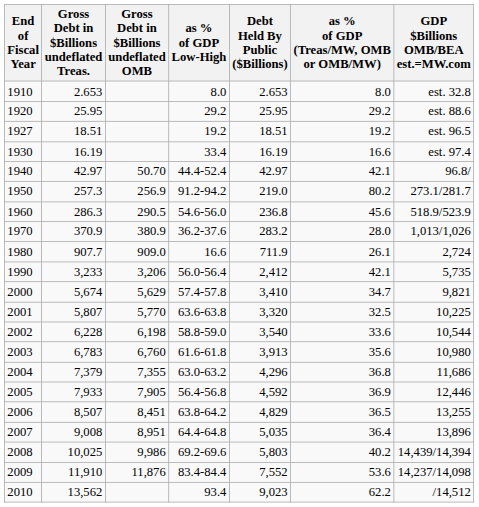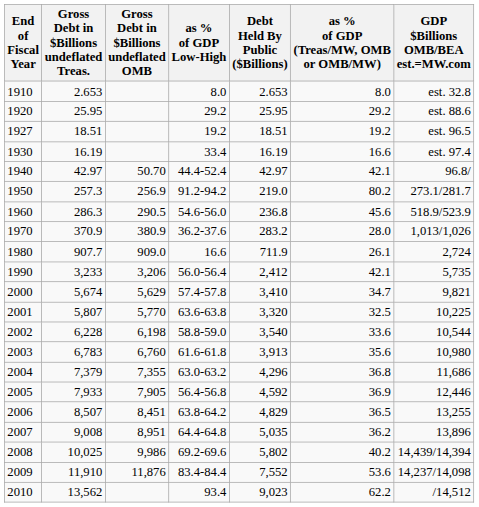 <table class="wikitable" border="1">
 <tr>
 <th>End<br>of<br>Fiscal<br>Year</th>
 <th>Gross<br>Debt in<br>$Billions<br>undeflated<br>Treas.</th>
 <th>Gross<br>Debt in<br>$Billions<br>undeflated<br>OMB</th>
 <th>as %<br> of GDP<br>Low-High</th>
 <th>Debt<br>Held By <br>Public<br>($Billions)</th>
 <th>as %<br> of GDP<br>(Treas/MW, OMB<br>or OMB/MW)</th>
 <th>GDP<br>$Billions<br>OMB/BEA<br>est.=MW.com</th>
 </tr>
 <tr>
 <td>1910</td>
 <td align="right">2.653</td>
 <td></td>
 <td align="right">8.0</td>
 <td align="right">2.653</td>
 <td align="right">8.0</td>
 <td align="right">est. 32.8</td>
 </tr>
 <tr>
 <td>1920</td>
 <td align="right">25.95</td>
 <td></td>
 <td align="right">29.2</td>
 <td align="right">25.95</td>
 <td align="right">29.2</td>
 <td align="right">est. 88.6</td>
 </tr>
 <tr>
 <td>1927</td>
 <td align="right"> 18.51</td>
 <td></td>
 <td align="right">19.2</td>
 <td align="right">18.51</td>
 <td align="right">19.2</td>
 <td align="right">est. 96.5</td>
 </tr>
 <tr>
 <td>1930</td>
 <td align="right">16.19</td>
 <td></td>
 <td align="right">33.4</td>
 <td align="right">16.19</td>
 <td align="right">16.6</td>
 <td align="right">est. 97.4</td>
 </tr>
 <tr>
 <td>1940</td>
 <td align="right">42.97</td>
 <td align="right">50.70</td>
 <td align="right">44.4-52.4</td>
 <td align="right">42.97</td>
 <td align="right">42.1</td>
 <td align="right">96.8/</td>
 </tr>
 <tr>
 <td>1950</td>
 <td align="right">257.3</td>
 <td align="right">256.9</td>
 <td align="right">91.2-94.2</td>
 <td align="right">219.0</td>
 <td align="right">80.2</td>
 <td align="right">273.1/281.7</td>
 </tr>
 <tr>
 <td>1960</td>
 <td align="right">286.3</td>
 <td align="right">290.5</td>
 <td align="right">54.6-56.0</td>
 <td align="right">236.8</td>
 <td align="right">45.6</td>
 <td align="right">518.9/523.9</td>
 </tr>
 <tr>
 <td>1970</td>
 <td align="right">370.9</td>
 <td align="right">380.9</td>
 <td align="right">36.2-37.6</td>
 <td align="right">283.2</td>
 <td align="right">28.0</td>
 <td align="right">1,013/1,026</td>
 </tr>
 <tr>
 <td>1980</td>
 <td align="right">907.7</td>
 <td align="right">909.0</td>
 <td align="right">16.6</td>
 <td align="right">711.9</td>
 <td align="right">26.1</td>
 <td align="right">2,724</td>
 </tr>
 <tr>
 <td>1990</td>
 <td align="right">3,233</td>
 <td align="right">3,206</td>
 <td align="right">56.0-56.4</td>
 <td align="right">2,412</td>
 <td align="right">42.1</td>
 <td align="right">5,735</td>
 </tr>
 <tr>
 <td>2000</td>
 <td align="right">5,674</td>
 <td align="right">5,629</td>
 <td align="right">57.4-57.8</td>
 <td align="right">3,410</td>
 <td align="right">34.7</td>
 <td align="right">9,821</td>
 </tr>
 <tr>
 <td>2001</td>
 <td align="right">5,807</td>
 <td align="right">5,770</td>
 <td align="right">63.6-63.8</td>
 <td align="right">3,320</td>
 <td align="right">32.5</td>
 <td align="right">10,225</td>
 </tr>
 <tr>
 <td>2002</td>
 <td align="right">6,228</td>
 <td align="right">6,198</td>
 <td align="right">58.8-59.0</td>
 <td align="right">3,540</td>
 <td align="right">33.6</td>
 <td align="right">10,544</td>
 </tr>
 <tr>
 <td>2003</td>
 <td align="right">6,783</td>
 <td align="right">6,760</td>
 <td align="right">61.6-61.8</td>
 <td align="right">3,913</td>
 <td align="right">35.6</td>
 <td align="right">10,980</td>
 </tr>
 <tr>
 <td>2004</td>
 <td align="right">7,379</td>
 <td align="right">7,355</td>
 <td align="right">63.0-63.2</td>
 <td align="right">4,296</td>
 <td align="right">36.8</td>
 <td align="right">11,686</td>
 </tr>
 <tr>
 <td>2005</td>
 <td align="right">7,933</td>
 <td align="right">7,905</td>
 <td align="right">56.4-56.8</td>
 <td align="right">4,592</td>
 <td align="right">36.9</td>
 <td align="right">12,446</td>
 </tr>
 <tr>
 <td>2006</td>
 <td align="right">8,507</td>
 <td align="right">8,451</td>
 <td align="right">63.8-64.2</td>
 <td align="right">4,829</td>
 <td align="right">36.5</td>
 <td align="right">13,255</td>
 </tr>
 <tr>
 <td>2007</td>
 <td align="right">9,008</td>
 <td align="right">8,951</td>
 <td align="right">64.4-64.8</td>
 <td align="right">5,035</td>
-<td align="right">36.4</td>
+<td align="right">36.2</td>
 <td align="right">13,896</td>
 </tr>
 <tr>
 <td>2008</td>
 <td align="right">10,025</td>
 <td align="right">9,986</td>
 <td align="right">69.2-69.6</td>
-<td align="right">5,803</td>
+<td align="right">5,802</td>
 <td align="right">40.2</td>
 <td align="right">14,439/14,394</td>
 </tr>
 <tr>
 <td>2009</td>
 <td align="right">11,910</td>
 <td align="right">11,876</td>
 <td align="right">83.4-84.4</td>
 <td align="right">7,552</td>
 <td align="right">53.6</td>
 <td align="right">14,237/14,098</td>
 </tr>
 <tr>
 <td>2010</td>
 <td align="right">13,562</td>
 <td></td>
 <td align="right">93.4</td>
 <td align="right">9,023</td>
 <td align="right">62.2</td>
 <td align="right">/14,512</td>
 </tr>
 </table>
